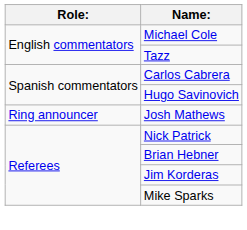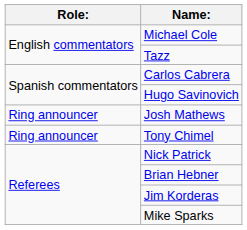 <table class=wikitable style="font-size:90%; margin: 0.5em 0 0.5em 1em; float: right; clear: right;">
 <tr>
 <th>Role:</th>
 <th>Name:</th>
 </tr>
 <tr>
 <td rowspan="2">English <a href='#'>commentators</a></td>
 <td><a href='#'>Michael Cole</a></td>
 </tr>
 <tr>
 <td><a href='#'>Tazz</a></td>
 </tr>
 <tr>
 <td rowspan="2">Spanish commentators</td>
 <td><a href='#'>Carlos Cabrera</a></td>
 </tr>
 <tr>
 <td><a href='#'>Hugo Savinovich</a></td>
 </tr>
 <tr>
 <td><a href='#'>Ring announcer</a></td>
 <td><a href='#'>Josh Mathews</a></td>
 </tr>
 <tr>
+<td><a href='#'>Ring announcer</a></td>
+<td><a href='#'>Tony Chimel</a></td>
+</tr>
+<tr>
 <td rowspan="4"><a href='#'>Referees</a></td>
 <td><a href='#'>Nick Patrick</a></td>
 </tr>
 <tr>
 <td><a href='#'>Brian Hebner</a></td>
 </tr>
 <tr>
 <td><a href='#'>Jim Korderas</a></td>
 </tr>
 <tr>
 <td>Mike Sparks</td>
 </tr>
 </table>
